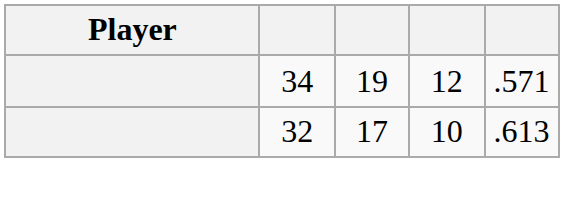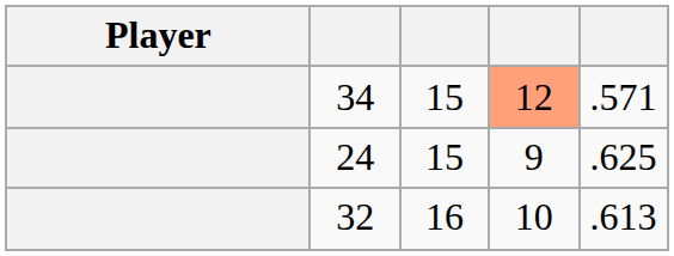 <table class="wikitable sortable plainrowheaders" style="text-align:center;">
 <tr>
 <th scope="col" width="120px">Player</th>
 <th scope="col" width="30px"></th>
 <th scope="col" width="30px"></th>
 <th scope="col" width="30px"></th>
 <th scope="col" width="30px"></th>
 </tr>
 <tr>
 <th scope="row" style="text-align:center"></th>
 <td>34</td>
-<td>19</td>
-<td>12</td>
+<td>15</td>
+<td style="background: lightsalmon;">12</td>
 <td>.571</td>
 </tr>
 <tr>
 <th scope="row" style="text-align:center"></th>
+<td>24</td>
+<td>15</td>
+<td>9</td>
+<td>.625</td>
+</tr>
+<tr>
+<th scope="row" style="text-align:center"></th>
 <td>32</td>
-<td>17</td>
+<td>16</td>
 <td>10</td>
 <td>.613</td>
 </tr>
 </table>
